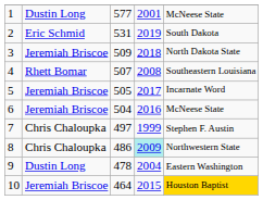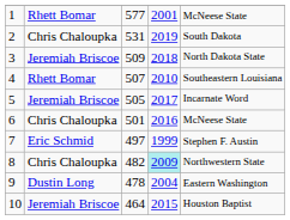 <table class="wikitable">
 <tr>
 </tr>
 <tr>
 <td>1</td>
-<td><a href='#'>Dustin Long</a></td>
+<td><a href='#'>Rhett Bomar</a></td>
 <td>577</td>
 <td><a href='#'>2001</a></td>
 <td style="font-size:80%;">McNeese State</td>
 </tr>
 <tr>
 <td>2</td>
-<td><a href='#'>Eric Schmid</a></td>
+<td>Chris Chaloupka</td>
 <td>531</td>
 <td><a href='#'>2019</a></td>
 <td style="font-size:80%;">South Dakota</td>
 </tr>
 <tr>
 <td>3</td>
 <td><a href='#'>Jeremiah Briscoe</a></td>
 <td>509</td>
 <td><a href='#'>2018</a></td>
 <td style="font-size:80%;">North Dakota State</td>
 </tr>
 <tr>
 <td>4</td>
 <td><a href='#'>Rhett Bomar</a></td>
 <td>507</td>
-<td><a href='#'>2008</a></td>
+<td><a href='#'>2010</a></td>
 <td style="font-size:80%;">Southeastern Louisiana</td>
 </tr>
 <tr>
 <td>5</td>
 <td><a href='#'>Jeremiah Briscoe</a></td>
 <td>505</td>
 <td><a href='#'>2017</a></td>
 <td style="font-size:80%;">Incarnate Word</td>
 </tr>
 <tr>
 <td>6</td>
-<td><a href='#'>Jeremiah Briscoe</a></td>
-<td>504</td>
+<td>Chris Chaloupka</td>
+<td>501</td>
 <td><a href='#'>2016</a></td>
 <td style="font-size:80%;">McNeese State</td>
 </tr>
 <tr>
 <td>7</td>
-<td>Chris Chaloupka</td>
+<td><a href='#'>Eric Schmid</a></td>
 <td>497</td>
 <td><a href='#'>1999</a></td>
 <td style="font-size:80%;">Stephen F. Austin</td>
 </tr>
 <tr>
 <td>8</td>
 <td>Chris Chaloupka</td>
-<td>486</td>
+<td>482</td>
 <td style="background: paleturquoise;"><a href='#'>2009</a></td>
 <td style="font-size:80%;">Northwestern State</td>
 </tr>
 <tr>
 <td>9</td>
 <td><a href='#'>Dustin Long</a></td>
 <td>478</td>
 <td><a href='#'>2004</a></td>
 <td style="font-size:80%;">Eastern Washington</td>
 </tr>
 <tr>
 <td>10</td>
 <td><a href='#'>Jeremiah Briscoe</a></td>
 <td>464</td>
 <td><a href='#'>2015</a></td>
-<td style="background: gold; font-size:80%;">Houston Baptist</td>
+<td style="font-size:80%;">Houston Baptist</td>
 </tr>
 </table>
